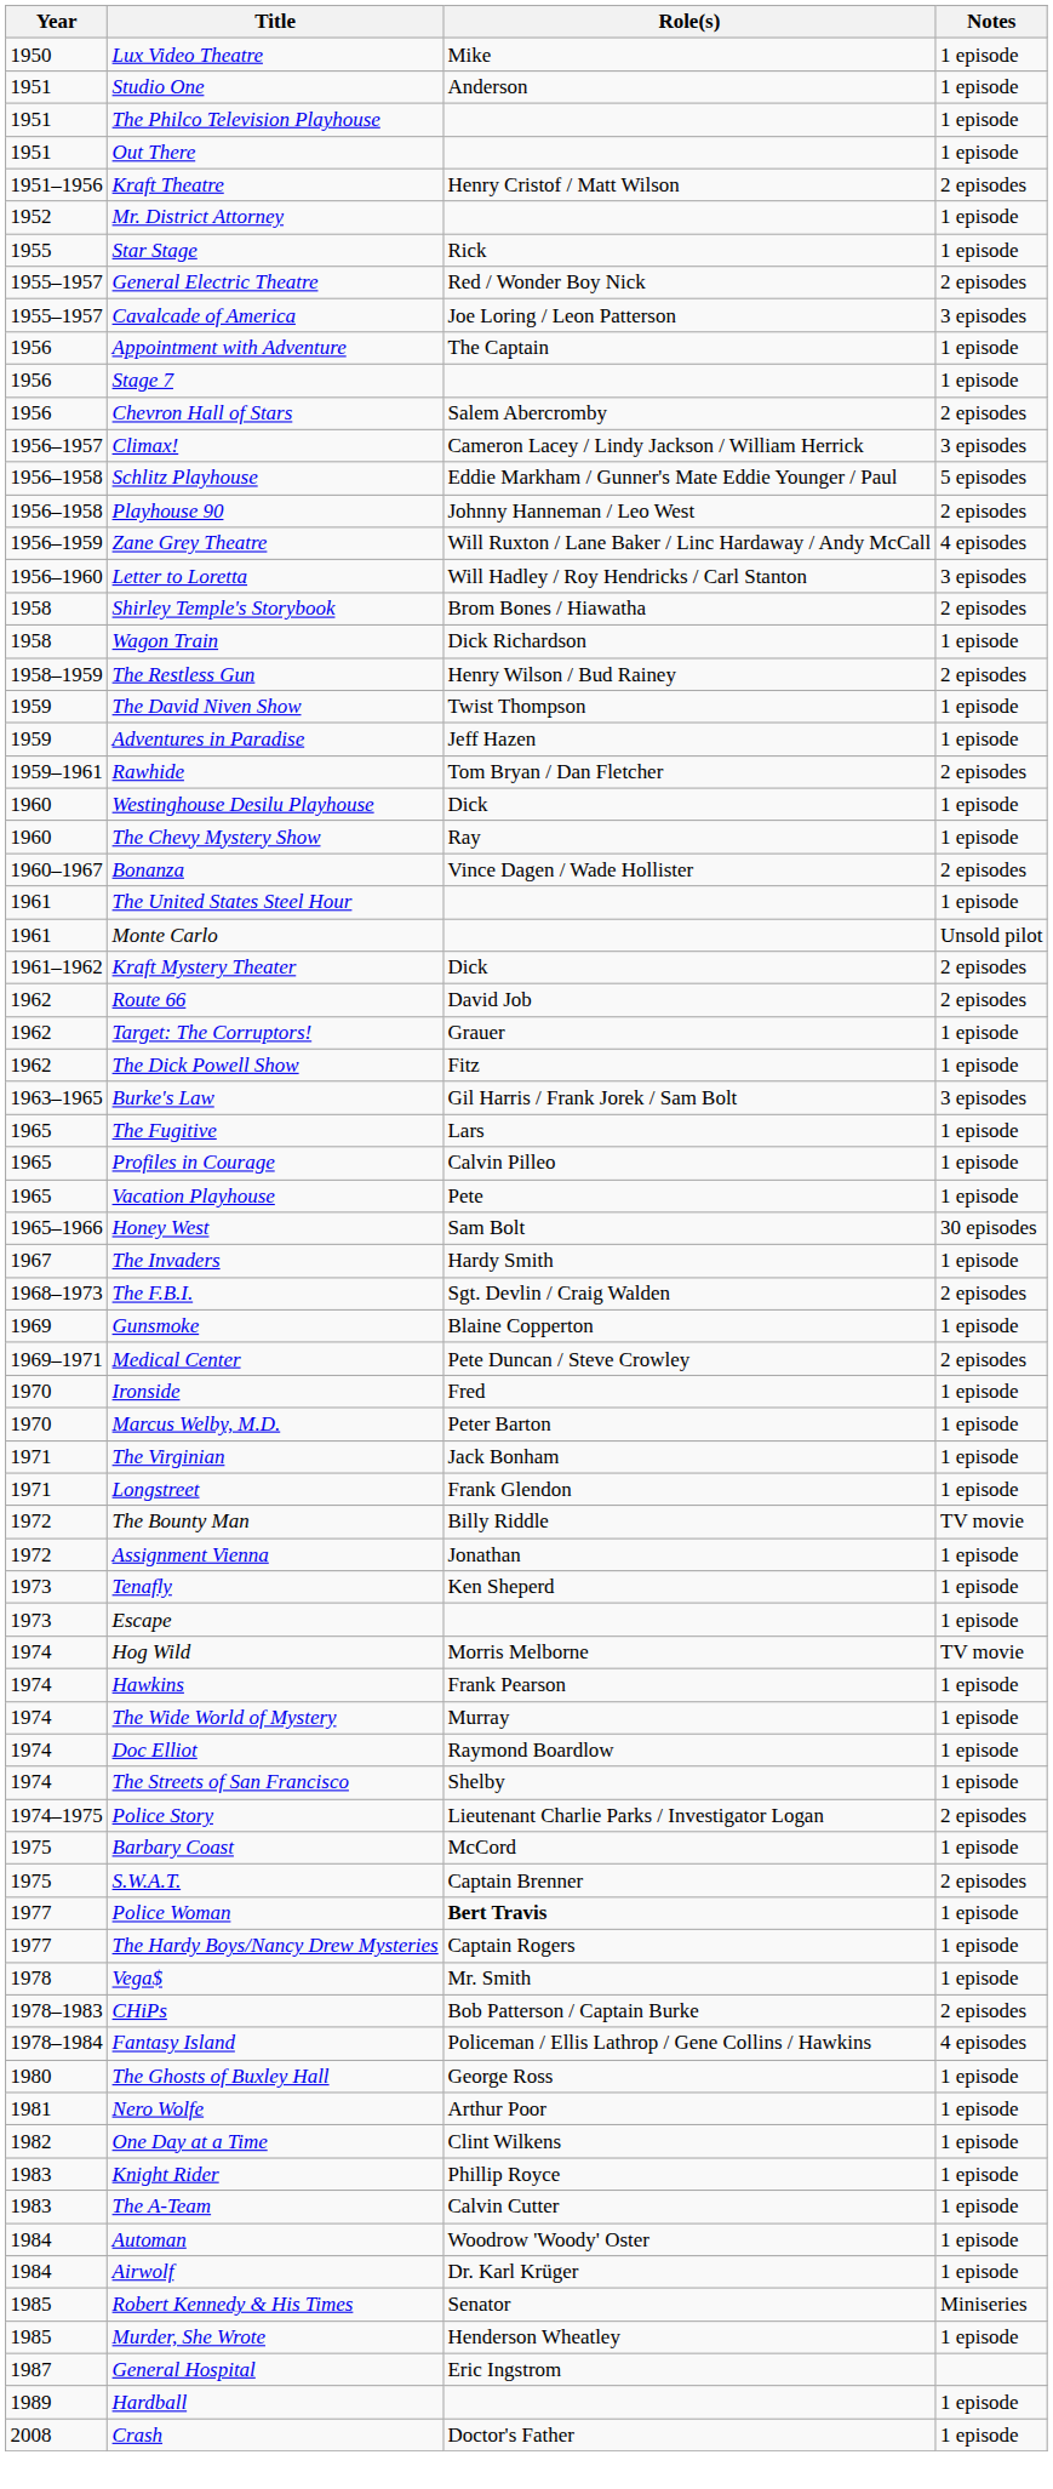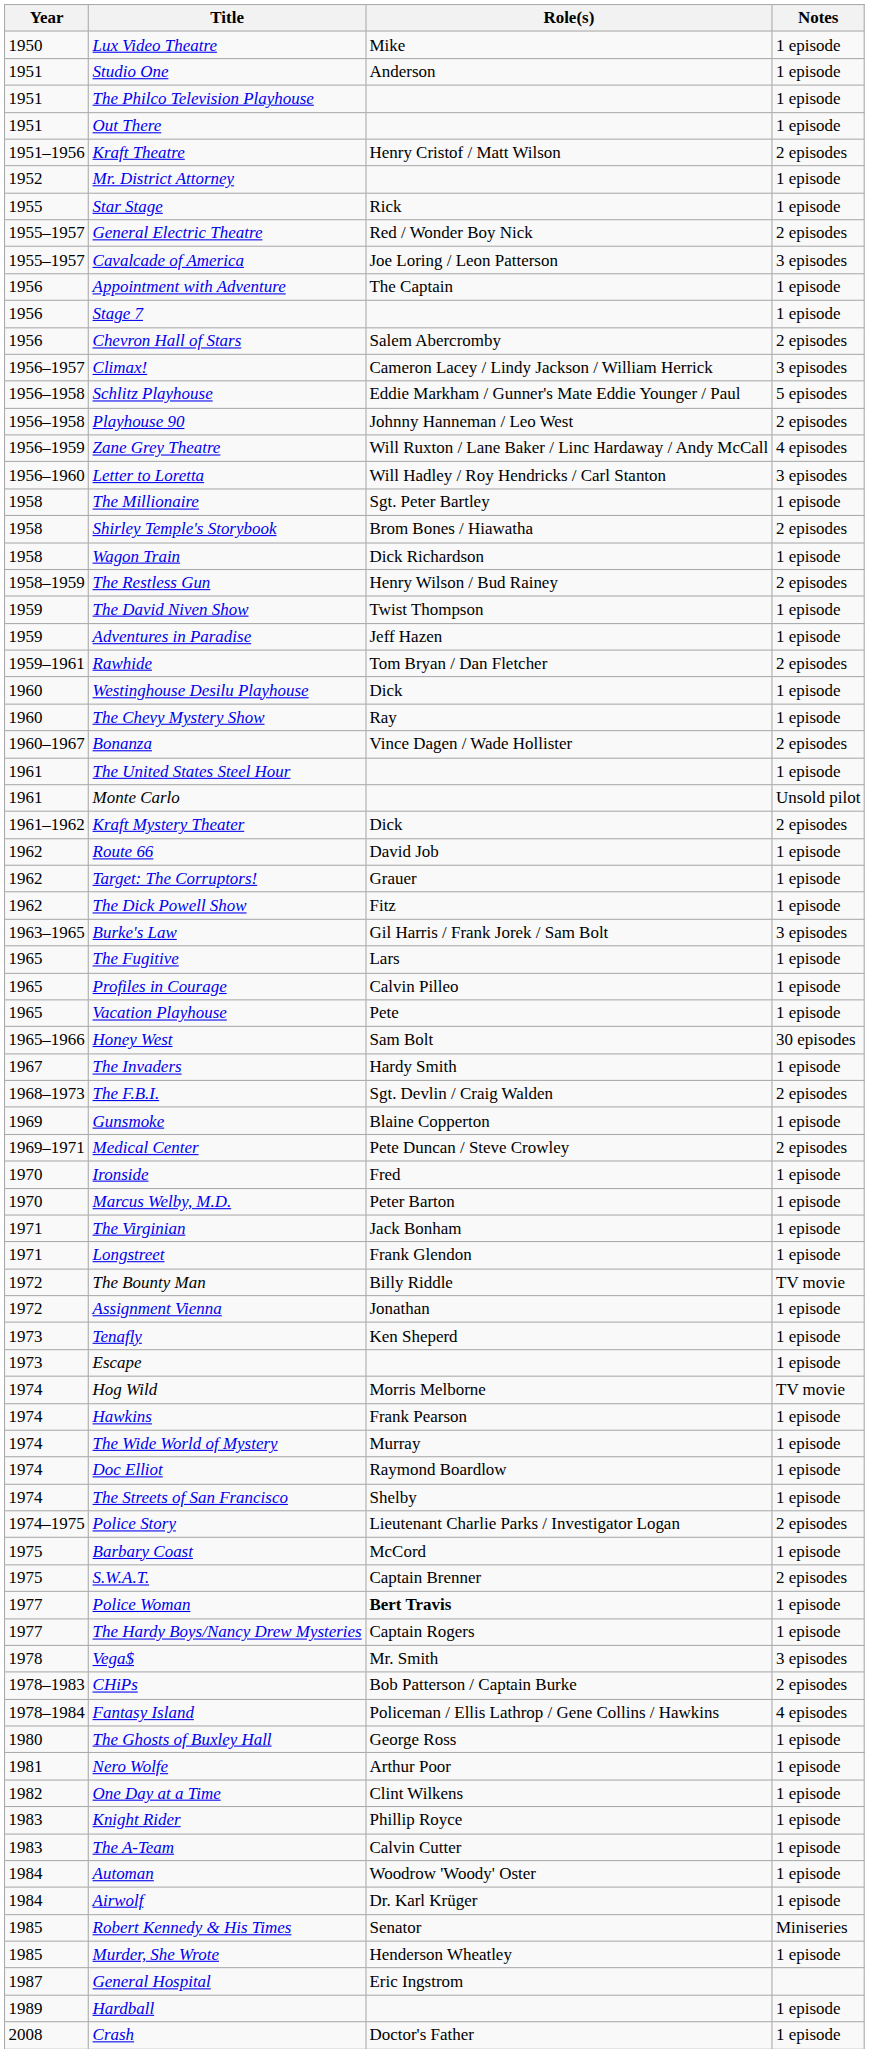 <table class="wikitable">
 <tr>
 <th>Year</th>
 <th>Title</th>
 <th>Role(s)</th>
 <th>Notes</th>
 </tr>
 <tr>
 <td>1950</td>
 <td><em><a href='#'>Lux Video Theatre</a></em></td>
 <td>Mike</td>
 <td>1 episode</td>
 </tr>
 <tr>
 <td>1951</td>
 <td><em><a href='#'>Studio One</a></em></td>
 <td>Anderson</td>
 <td>1 episode</td>
 </tr>
 <tr>
 <td>1951</td>
 <td><em><a href='#'>The Philco Television Playhouse</a></em></td>
 <td></td>
 <td>1 episode</td>
 </tr>
 <tr>
 <td>1951</td>
 <td><em><a href='#'>Out There</a></em></td>
 <td></td>
 <td>1 episode</td>
 </tr>
 <tr>
 <td>1951–1956</td>
 <td><em><a href='#'>Kraft Theatre</a></em></td>
 <td>Henry Cristof / Matt Wilson</td>
 <td>2 episodes</td>
 </tr>
 <tr>
 <td>1952</td>
 <td><em><a href='#'>Mr. District Attorney</a></em></td>
 <td></td>
 <td>1 episode</td>
 </tr>
 <tr>
 <td>1955</td>
 <td><em><a href='#'>Star Stage</a></em></td>
 <td>Rick</td>
 <td>1 episode</td>
 </tr>
 <tr>
 <td>1955–1957</td>
 <td><em><a href='#'>General Electric Theatre</a></em></td>
 <td>Red / Wonder Boy Nick</td>
 <td>2 episodes</td>
 </tr>
 <tr>
 <td>1955–1957</td>
 <td><em><a href='#'>Cavalcade of America</a></em></td>
 <td>Joe Loring / Leon Patterson</td>
 <td>3 episodes</td>
 </tr>
 <tr>
 <td>1956</td>
 <td><em><a href='#'>Appointment with Adventure</a></em></td>
 <td>The Captain</td>
 <td>1 episode</td>
 </tr>
 <tr>
 <td>1956</td>
 <td><em><a href='#'>Stage 7</a></em></td>
 <td></td>
 <td>1 episode</td>
 </tr>
 <tr>
 <td>1956</td>
 <td><em><a href='#'>Chevron Hall of Stars</a></em></td>
 <td>Salem Abercromby</td>
 <td>2 episodes</td>
 </tr>
 <tr>
 <td>1956–1957</td>
 <td><em><a href='#'>Climax!</a></em></td>
 <td>Cameron Lacey / Lindy Jackson / William Herrick</td>
 <td>3 episodes</td>
 </tr>
 <tr>
 <td>1956–1958</td>
 <td><em><a href='#'>Schlitz Playhouse</a></em></td>
 <td>Eddie Markham / Gunner's Mate Eddie Younger / Paul</td>
 <td>5 episodes</td>
 </tr>
 <tr>
 <td>1956–1958</td>
 <td><em><a href='#'>Playhouse 90</a></em></td>
 <td>Johnny Hanneman / Leo West</td>
 <td>2 episodes</td>
 </tr>
 <tr>
 <td>1956–1959</td>
 <td><em><a href='#'>Zane Grey Theatre</a></em></td>
 <td>Will Ruxton / Lane Baker / Linc Hardaway / Andy McCall</td>
 <td>4 episodes</td>
 </tr>
 <tr>
 <td>1956–1960</td>
 <td><em><a href='#'>Letter to Loretta</a></em></td>
 <td>Will Hadley / Roy Hendricks / Carl Stanton</td>
 <td>3 episodes</td>
 </tr>
 <tr>
 <td>1958</td>
+<td><em><a href='#'>The Millionaire</a></em></td>
+<td>Sgt. Peter Bartley</td>
+<td>1 episode</td>
+</tr>
+<tr>
+<td>1958</td>
 <td><em><a href='#'>Shirley Temple's Storybook</a></em></td>
 <td>Brom Bones / Hiawatha</td>
 <td>2 episodes</td>
 </tr>
 <tr>
 <td>1958</td>
 <td><em><a href='#'>Wagon Train</a></em></td>
 <td>Dick Richardson</td>
 <td>1 episode</td>
 </tr>
 <tr>
 <td>1958–1959</td>
 <td><em><a href='#'>The Restless Gun</a></em></td>
 <td>Henry Wilson / Bud Rainey</td>
 <td>2 episodes</td>
 </tr>
 <tr>
 <td>1959</td>
 <td><em><a href='#'>The David Niven Show</a></em></td>
 <td>Twist Thompson</td>
 <td>1 episode</td>
 </tr>
 <tr>
 <td>1959</td>
 <td><em><a href='#'>Adventures in Paradise</a></em></td>
 <td>Jeff Hazen</td>
 <td>1 episode</td>
 </tr>
 <tr>
 <td>1959–1961</td>
 <td><em><a href='#'>Rawhide</a></em></td>
 <td>Tom Bryan / Dan Fletcher</td>
 <td>2 episodes</td>
 </tr>
 <tr>
 <td>1960</td>
 <td><em><a href='#'>Westinghouse Desilu Playhouse</a></em></td>
 <td>Dick</td>
 <td>1 episode</td>
 </tr>
 <tr>
 <td>1960</td>
 <td><em><a href='#'>The Chevy Mystery Show</a></em></td>
 <td>Ray</td>
 <td>1 episode</td>
 </tr>
 <tr>
 <td>1960–1967</td>
 <td><em><a href='#'>Bonanza</a></em></td>
 <td>Vince Dagen / Wade Hollister</td>
 <td>2 episodes</td>
 </tr>
 <tr>
 <td>1961</td>
 <td><em><a href='#'>The United States Steel Hour</a></em></td>
 <td></td>
 <td>1 episode</td>
 </tr>
 <tr>
 <td>1961</td>
 <td><em>Monte Carlo</em></td>
 <td></td>
 <td>Unsold pilot</td>
 </tr>
 <tr>
 <td>1961–1962</td>
 <td><em><a href='#'>Kraft Mystery Theater</a></em></td>
 <td>Dick</td>
 <td>2 episodes</td>
 </tr>
 <tr>
 <td>1962</td>
 <td><em><a href='#'>Route 66</a></em></td>
 <td>David Job</td>
-<td>2 episodes</td>
+<td>1 episode</td>
 </tr>
 <tr>
 <td>1962</td>
 <td><em><a href='#'>Target: The Corruptors!</a></em></td>
 <td>Grauer</td>
 <td>1 episode</td>
 </tr>
 <tr>
 <td>1962</td>
 <td><em><a href='#'>The Dick Powell Show</a></em></td>
 <td>Fitz</td>
 <td>1 episode</td>
 </tr>
 <tr>
 <td>1963–1965</td>
 <td><em><a href='#'>Burke's Law</a></em></td>
 <td>Gil Harris / Frank Jorek / Sam Bolt</td>
 <td>3 episodes</td>
 </tr>
 <tr>
 <td>1965</td>
 <td><em><a href='#'>The Fugitive</a></em></td>
 <td>Lars</td>
 <td>1 episode</td>
 </tr>
 <tr>
 <td>1965</td>
 <td><em><a href='#'>Profiles in Courage</a></em></td>
 <td>Calvin Pilleo</td>
 <td>1 episode</td>
 </tr>
 <tr>
 <td>1965</td>
 <td><em><a href='#'>Vacation Playhouse</a></em></td>
 <td>Pete</td>
 <td>1 episode</td>
 </tr>
 <tr>
 <td>1965–1966</td>
 <td><em><a href='#'>Honey West</a></em></td>
 <td>Sam Bolt</td>
 <td>30 episodes</td>
 </tr>
 <tr>
 <td>1967</td>
 <td><em><a href='#'>The Invaders</a></em></td>
 <td>Hardy Smith</td>
 <td>1 episode</td>
 </tr>
 <tr>
 <td>1968–1973</td>
 <td><em><a href='#'>The F.B.I.</a></em></td>
 <td>Sgt. Devlin / Craig Walden</td>
 <td>2 episodes</td>
 </tr>
 <tr>
 <td>1969</td>
 <td><em><a href='#'>Gunsmoke</a></em></td>
 <td>Blaine Copperton</td>
 <td>1 episode</td>
 </tr>
 <tr>
 <td>1969–1971</td>
 <td><em><a href='#'>Medical Center</a></em></td>
 <td>Pete Duncan / Steve Crowley</td>
 <td>2 episodes</td>
 </tr>
 <tr>
 <td>1970</td>
 <td><em><a href='#'>Ironside</a></em></td>
 <td>Fred</td>
 <td>1 episode</td>
 </tr>
 <tr>
 <td>1970</td>
 <td><em><a href='#'>Marcus Welby, M.D.</a></em></td>
 <td>Peter Barton</td>
 <td>1 episode</td>
 </tr>
 <tr>
 <td>1971</td>
 <td><em><a href='#'>The Virginian</a></em></td>
 <td>Jack Bonham</td>
 <td>1 episode</td>
 </tr>
 <tr>
 <td>1971</td>
 <td><em><a href='#'>Longstreet</a></em></td>
 <td>Frank Glendon</td>
 <td>1 episode</td>
 </tr>
 <tr>
 <td>1972</td>
 <td><em>The Bounty Man</em></td>
 <td>Billy Riddle</td>
 <td>TV movie</td>
 </tr>
 <tr>
 <td>1972</td>
 <td><em><a href='#'>Assignment Vienna</a></em></td>
 <td>Jonathan</td>
 <td>1 episode</td>
 </tr>
 <tr>
 <td>1973</td>
 <td><em><a href='#'>Tenafly</a></em></td>
 <td>Ken Sheperd</td>
 <td>1 episode</td>
 </tr>
 <tr>
 <td>1973</td>
 <td><em>Escape</em></td>
 <td></td>
 <td>1 episode</td>
 </tr>
 <tr>
 <td>1974</td>
 <td><em>Hog Wild</em></td>
 <td>Morris Melborne</td>
 <td>TV movie</td>
 </tr>
 <tr>
 <td>1974</td>
 <td><em><a href='#'>Hawkins</a></em></td>
 <td>Frank Pearson</td>
 <td>1 episode</td>
 </tr>
 <tr>
 <td>1974</td>
 <td><em><a href='#'>The Wide World of Mystery</a></em></td>
 <td>Murray</td>
 <td>1 episode</td>
 </tr>
 <tr>
 <td>1974</td>
 <td><em><a href='#'>Doc Elliot</a></em></td>
 <td>Raymond Boardlow</td>
 <td>1 episode</td>
 </tr>
 <tr>
 <td>1974</td>
 <td><em><a href='#'>The Streets of San Francisco</a></em></td>
 <td>Shelby</td>
 <td>1 episode</td>
 </tr>
 <tr>
 <td>1974–1975</td>
 <td><em><a href='#'>Police Story</a></em></td>
 <td>Lieutenant Charlie Parks / Investigator Logan</td>
 <td>2 episodes</td>
 </tr>
 <tr>
 <td>1975</td>
 <td><em><a href='#'>Barbary Coast</a></em></td>
 <td>McCord</td>
 <td>1 episode</td>
 </tr>
 <tr>
 <td>1975</td>
 <td><em><a href='#'>S.W.A.T.</a></em></td>
 <td>Captain Brenner</td>
 <td>2 episodes</td>
 </tr>
 <tr>
 <td>1977</td>
 <td><em><a href='#'>Police Woman</a></em></td>
 <td><strong>Bert Travis</strong></td>
 <td>1 episode</td>
 </tr>
 <tr>
 <td>1977</td>
 <td><em><a href='#'>The Hardy Boys/Nancy Drew Mysteries</a></em></td>
 <td>Captain Rogers</td>
 <td>1 episode</td>
 </tr>
 <tr>
 <td>1978</td>
 <td><em><a href='#'>Vega$</a></em></td>
 <td>Mr. Smith</td>
-<td>1 episode</td>
+<td>3 episodes</td>
 </tr>
 <tr>
 <td>1978–1983</td>
 <td><em><a href='#'>CHiPs</a></em></td>
 <td>Bob Patterson / Captain Burke</td>
 <td>2 episodes</td>
 </tr>
 <tr>
 <td>1978–1984</td>
 <td><em><a href='#'>Fantasy Island</a></em></td>
 <td>Policeman / Ellis Lathrop / Gene Collins / Hawkins</td>
 <td>4 episodes</td>
 </tr>
 <tr>
 <td>1980</td>
 <td><em><a href='#'>The Ghosts of Buxley Hall</a></em></td>
 <td>George Ross</td>
 <td>1 episode</td>
 </tr>
 <tr>
 <td>1981</td>
 <td><em><a href='#'>Nero Wolfe</a></em></td>
 <td>Arthur Poor</td>
 <td>1 episode</td>
 </tr>
 <tr>
 <td>1982</td>
 <td><em><a href='#'>One Day at a Time</a></em></td>
 <td>Clint Wilkens</td>
 <td>1 episode</td>
 </tr>
 <tr>
 <td>1983</td>
 <td><em><a href='#'>Knight Rider</a></em></td>
 <td>Phillip Royce</td>
 <td>1 episode</td>
 </tr>
 <tr>
 <td>1983</td>
 <td><em><a href='#'>The A-Team</a></em></td>
 <td>Calvin Cutter</td>
 <td>1 episode</td>
 </tr>
 <tr>
 <td>1984</td>
 <td><em><a href='#'>Automan</a></em></td>
 <td>Woodrow 'Woody' Oster</td>
 <td>1 episode</td>
 </tr>
 <tr>
 <td>1984</td>
 <td><em><a href='#'>Airwolf</a></em></td>
 <td>Dr. Karl Krüger</td>
 <td>1 episode</td>
 </tr>
 <tr>
 <td>1985</td>
 <td><em><a href='#'>Robert Kennedy & His Times</a></em></td>
 <td>Senator</td>
 <td>Miniseries</td>
 </tr>
 <tr>
 <td>1985</td>
 <td><em><a href='#'>Murder, She Wrote</a></em></td>
 <td>Henderson Wheatley</td>
 <td>1 episode</td>
 </tr>
 <tr>
 <td>1987</td>
 <td><em><a href='#'>General Hospital</a></em></td>
 <td>Eric Ingstrom</td>
 <td></td>
 </tr>
 <tr>
 <td>1989</td>
 <td><em><a href='#'>Hardball</a></em></td>
 <td></td>
 <td>1 episode</td>
 </tr>
 <tr>
 <td>2008</td>
 <td><em><a href='#'>Crash</a></em></td>
 <td>Doctor's Father</td>
 <td>1 episode</td>
 </tr>
 </table>
